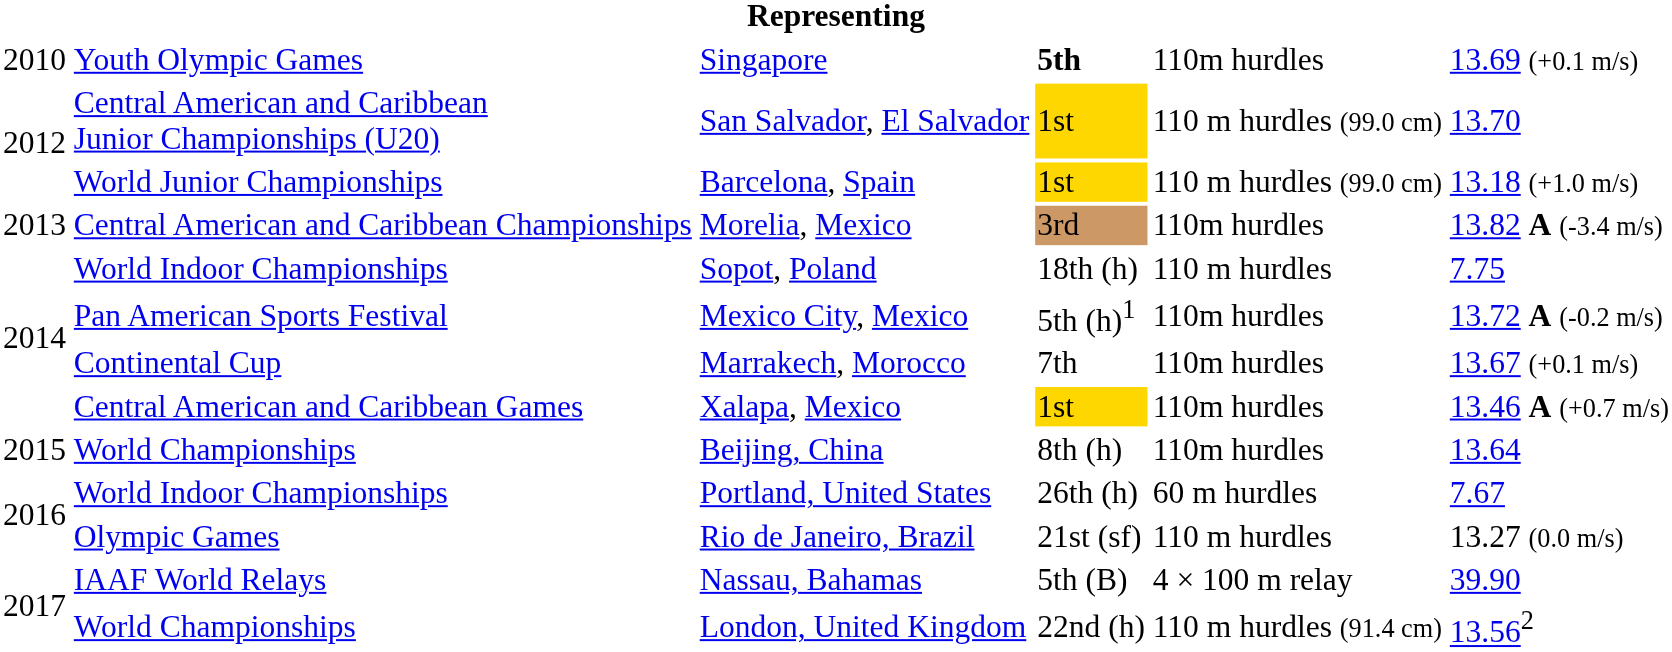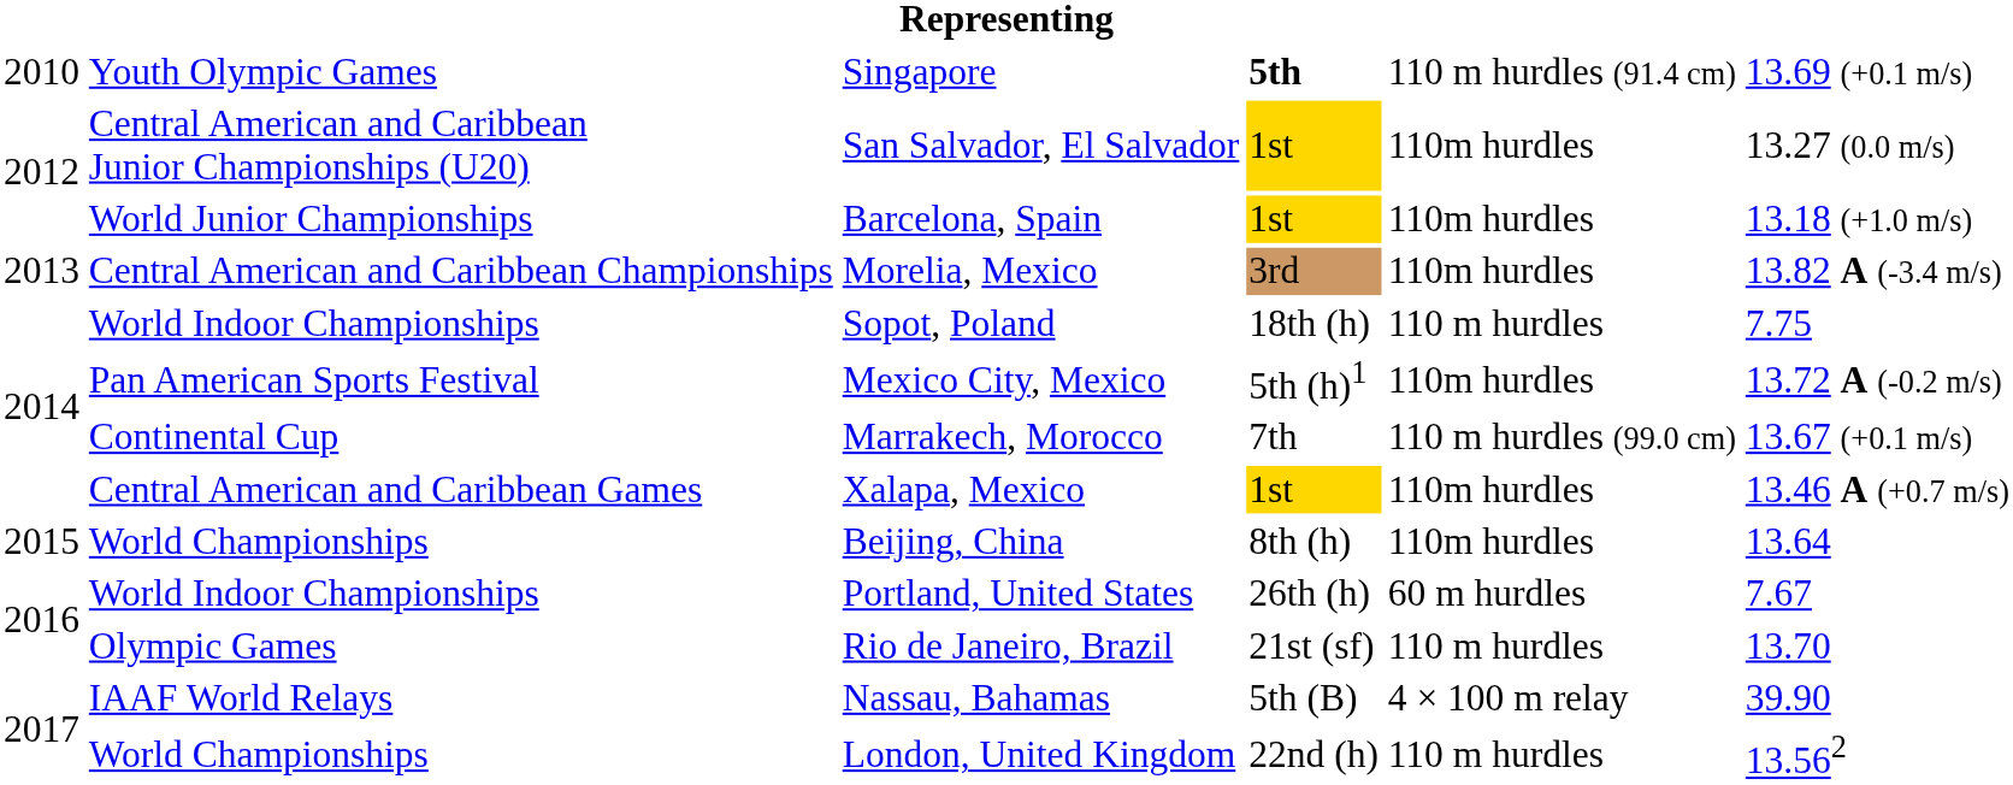 <table>
 <tr>
 <th colspan="6">Representing </th>
 </tr>
 <tr>
 <td>2010</td>
 <td><a href='#'>Youth Olympic Games</a></td>
 <td><a href='#'>Singapore</a></td>
 <td><strong>5th</strong></td>
-<td>110m hurdles</td>
+<td>110 m hurdles <small>(91.4 cm)</small></td>
 <td><a href='#'>13.69</a> <small>(+0.1 m/s)</small></td>
 </tr>
 <tr>
 <td rowspan=2>2012</td>
 <td><a href='#'>Central American and Caribbean<br>Junior Championships (U20)</a></td>
 <td><a href='#'>San Salvador</a>, <a href='#'>El Salvador</a></td>
 <td bgcolor=gold>1st</td>
-<td>110 m hurdles <small>(99.0 cm)</small></td>
-<td><a href='#'>13.70</a></td>
+<td>110m hurdles</td>
+<td>13.27 <small>(0.0 m/s)</small></td>
 </tr>
 <tr>
 <td><a href='#'>World Junior Championships</a></td>
 <td><a href='#'>Barcelona</a>, <a href='#'>Spain</a></td>
 <td bgcolor=gold>1st</td>
-<td>110 m hurdles <small>(99.0 cm)</small></td>
+<td>110m hurdles</td>
 <td><a href='#'>13.18</a>  <small>(+1.0 m/s)</small></td>
 </tr>
 <tr>
 <td>2013</td>
 <td><a href='#'>Central American and Caribbean Championships</a></td>
 <td><a href='#'>Morelia</a>, <a href='#'>Mexico</a></td>
 <td bgcolor="cc9966">3rd</td>
 <td>110m hurdles</td>
 <td><a href='#'>13.82</a>  <strong>A</strong> <small>(-3.4 m/s)</small></td>
 </tr>
 <tr>
 <td rowspan=4>2014</td>
 <td><a href='#'>World Indoor Championships</a></td>
 <td><a href='#'>Sopot</a>, <a href='#'>Poland</a></td>
 <td>18th (h)</td>
 <td>110 m hurdles</td>
 <td><a href='#'>7.75</a></td>
 </tr>
 <tr>
 <td><a href='#'>Pan American Sports Festival</a></td>
 <td><a href='#'>Mexico City</a>, <a href='#'>Mexico</a></td>
 <td>5th (h)<sup>1</sup></td>
 <td>110m hurdles</td>
 <td><a href='#'>13.72</a> <strong>A</strong> <small>(-0.2 m/s)</small></td>
 </tr>
 <tr>
 <td><a href='#'>Continental Cup</a></td>
 <td><a href='#'>Marrakech</a>, <a href='#'>Morocco</a></td>
 <td>7th</td>
-<td>110m hurdles</td>
+<td>110 m hurdles <small>(99.0 cm)</small></td>
 <td><a href='#'>13.67</a> <small>(+0.1 m/s)</small></td>
 </tr>
 <tr>
 <td><a href='#'>Central American and Caribbean Games</a></td>
 <td><a href='#'>Xalapa</a>, <a href='#'>Mexico</a></td>
 <td bgcolor=gold>1st</td>
 <td>110m hurdles</td>
 <td><a href='#'>13.46</a>  <strong>A</strong> <small>(+0.7 m/s)</small></td>
 </tr>
 <tr>
 <td>2015</td>
 <td><a href='#'>World Championships</a></td>
 <td><a href='#'>Beijing, China</a></td>
 <td>8th (h)</td>
 <td>110m hurdles</td>
 <td><a href='#'>13.64</a></td>
 </tr>
 <tr>
 <td rowspan=2>2016</td>
 <td><a href='#'>World Indoor Championships</a></td>
 <td><a href='#'>Portland, United States</a></td>
 <td>26th (h)</td>
 <td>60 m hurdles</td>
 <td><a href='#'>7.67</a></td>
 </tr>
 <tr>
 <td><a href='#'>Olympic Games</a></td>
 <td><a href='#'>Rio de Janeiro, Brazil</a></td>
 <td>21st (sf)</td>
 <td>110 m hurdles</td>
-<td>13.27 <small>(0.0 m/s)</small></td>
+<td><a href='#'>13.70</a></td>
 </tr>
 <tr>
 <td rowspan=2>2017</td>
 <td><a href='#'>IAAF World Relays</a></td>
 <td><a href='#'>Nassau, Bahamas</a></td>
 <td>5th (B)</td>
 <td>4 × 100 m relay</td>
 <td><a href='#'>39.90</a></td>
 </tr>
 <tr>
 <td><a href='#'>World Championships</a></td>
 <td><a href='#'>London, United Kingdom</a></td>
 <td>22nd (h)</td>
-<td>110 m hurdles <small>(91.4 cm)</small></td>
+<td>110 m hurdles</td>
 <td><a href='#'>13.56</a><sup>2</sup></td>
 </tr>
 </table>
